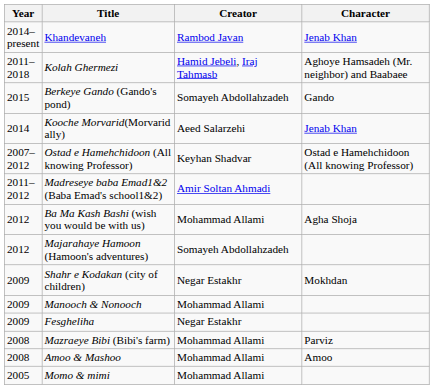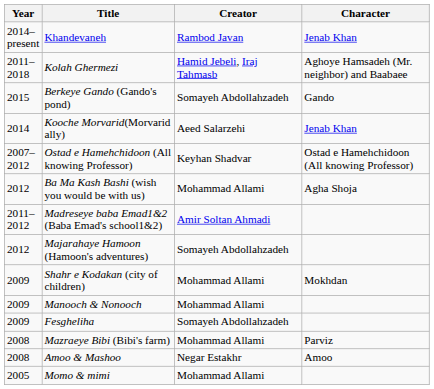 <table class="wikitable">
 <tr>
 <th rowspan="1" style="width:40px;">Year</th>
 <th rowspan="1" style="width:200px;">Title</th>
 <th rowspan="1" style="width:200px;">Creator</th>
 <th rowspan="1" style="width:200px;">Character</th>
 </tr>
 <tr>
 <td>2014–present</td>
 <td><a href='#'>Khandevaneh</a></td>
 <td><a href='#'>Rambod Javan</a></td>
 <td><a href='#'>Jenab Khan</a></td>
 </tr>
 <tr>
 <td>2011–2018</td>
 <td><em>Kolah Ghermezi</em></td>
 <td><a href='#'>Hamid Jebeli</a>, <a href='#'>Iraj Tahmasb</a></td>
 <td>Aghoye Hamsadeh (Mr. neighbor) and Baabaee</td>
 </tr>
 <tr>
 <td>2015</td>
 <td><em>Berkeye Gando</em> (Gando's pond)</td>
 <td>Somayeh Abdollahzadeh</td>
 <td>Gando</td>
 </tr>
 <tr>
 <td>2014</td>
 <td><em>Kooche Morvarid</em>(Morvarid ally)</td>
 <td>Aeed Salarzehi</td>
 <td><a href='#'>Jenab Khan</a></td>
 </tr>
 <tr>
 <td>2007–2012</td>
 <td><em>Ostad e Hamehchidoon</em> (All knowing Professor)</td>
 <td>Keyhan Shadvar</td>
 <td>Ostad e Hamehchidoon (All knowing Professor)</td>
 </tr>
 <tr>
+<td>2012</td>
+<td><em>Ba Ma Kash Bashi</em> (wish you would be with us)</td>
+<td>Mohammad Allami</td>
+<td>Agha Shoja</td>
+</tr>
+<tr>
 <td>2011–2012</td>
 <td><em>Madreseye baba Emad1&2</em> (Baba Emad's school1&2)</td>
 <td><a href='#'>Amir Soltan Ahmadi</a></td>
 <td></td>
-</tr>
-<tr>
-<td>2012</td>
-<td><em>Ba Ma Kash Bashi</em> (wish you would be with us)</td>
-<td>Mohammad Allami</td>
-<td>Agha Shoja</td>
 </tr>
 <tr>
 <td>2012</td>
 <td><em>Majarahaye Hamoon</em> (Hamoon's adventures)</td>
 <td>Somayeh Abdollahzadeh</td>
 <td></td>
 </tr>
 <tr>
 <td>2009</td>
 <td><em>Shahr e Kodakan</em> (city of children)</td>
-<td>Negar Estakhr</td>
+<td>Mohammad Allami</td>
 <td>Mokhdan</td>
 </tr>
 <tr>
 <td>2009</td>
 <td><em>Manooch & Nonooch</em></td>
 <td>Mohammad Allami</td>
 <td></td>
 </tr>
 <tr>
 <td>2009</td>
 <td><em>Fesgheliha</em></td>
-<td>Negar Estakhr</td>
+<td>Somayeh Abdollahzadeh</td>
 <td></td>
 </tr>
 <tr>
 <td>2008</td>
 <td><em>Mazraeye Bibi</em> (Bibi's farm)</td>
 <td>Mohammad Allami</td>
 <td>Parviz</td>
 </tr>
 <tr>
 <td>2008</td>
 <td><em>Amoo & Mashoo</em></td>
-<td>Mohammad Allami</td>
+<td>Negar Estakhr</td>
 <td>Amoo</td>
 </tr>
 <tr>
 <td>2005</td>
 <td><em>Momo & mimi</em></td>
 <td>Mohammad Allami</td>
 <td></td>
 </tr>
 </table>
